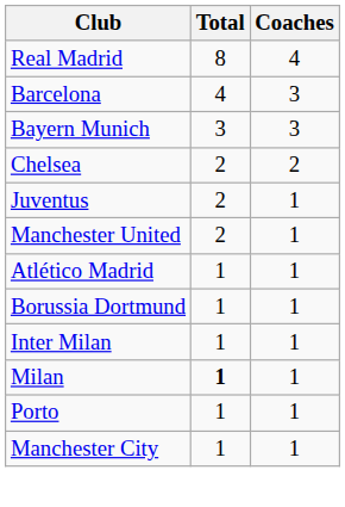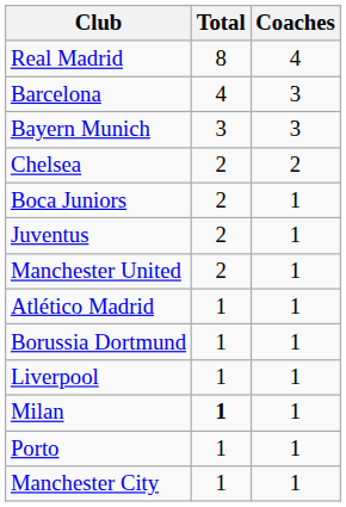 <table class="wikitable sortable">
 <tr>
 <th>Club</th>
 <th>Total</th>
 <th>Coaches</th>
 </tr>
 <tr>
 <td> <a href='#'>Real Madrid</a></td>
 <td align="center">8</td>
 <td align="center">4</td>
 </tr>
 <tr>
 <td> <a href='#'>Barcelona</a></td>
 <td align="center">4</td>
 <td align="center">3</td>
 </tr>
 <tr>
 <td> <a href='#'>Bayern Munich</a></td>
 <td align="center">3</td>
 <td align="center">3</td>
 </tr>
 <tr>
 <td> <a href='#'>Chelsea</a></td>
 <td align="center">2</td>
 <td align="center">2</td>
 </tr>
 <tr>
+<td> <a href='#'>Boca Juniors</a></td>
+<td align="center">2</td>
+<td align="center">1</td>
+</tr>
+<tr>
 <td> <a href='#'>Juventus</a></td>
 <td align="center">2</td>
 <td align="center">1</td>
 </tr>
 <tr>
 <td> <a href='#'>Manchester United</a></td>
 <td align="center">2</td>
 <td align="center">1</td>
 </tr>
 <tr>
 <td> <a href='#'>Atlético Madrid</a></td>
 <td align="center">1</td>
 <td align="center">1</td>
 </tr>
 <tr>
 <td> <a href='#'>Borussia Dortmund</a></td>
 <td align="center">1</td>
 <td align="center">1</td>
 </tr>
 <tr>
-<td> <a href='#'>Inter Milan</a></td>
+<td> <a href='#'>Liverpool</a></td>
 <td align="center">1</td>
 <td align="center">1</td>
 </tr>
 <tr>
 <td> <a href='#'>Milan</a></td>
 <td align="center"><strong>1</strong></td>
 <td align="center">1</td>
 </tr>
 <tr>
 <td> <a href='#'>Porto</a></td>
 <td align="center">1</td>
 <td align="center">1</td>
 </tr>
 <tr>
 <td> <a href='#'>Manchester City</a></td>
 <td align="center">1</td>
 <td align="center">1</td>
 </tr>
 </table>
